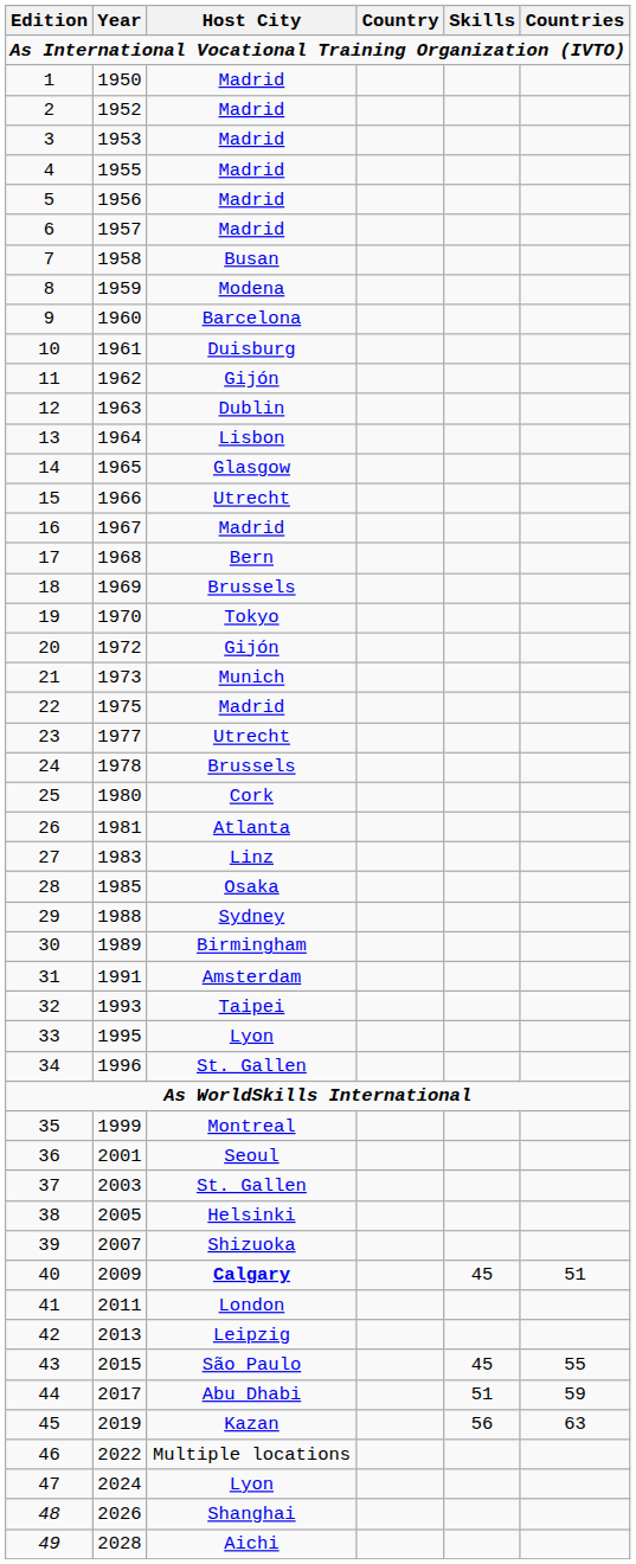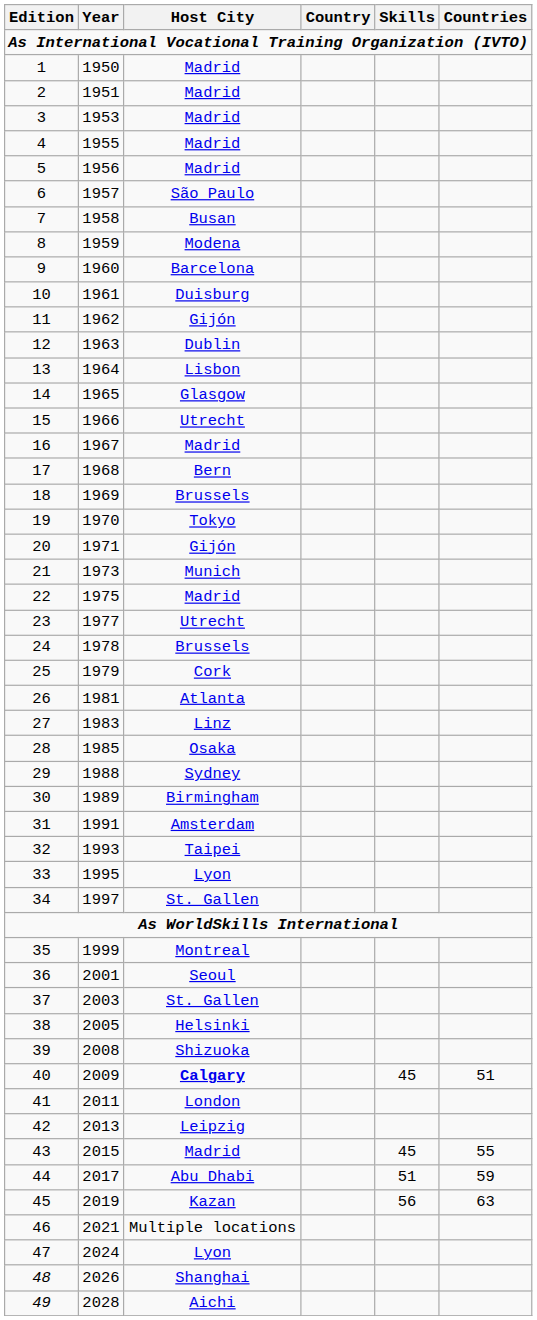 <table class="wikitable">
 <tr>
 <th>Edition</th>
 <th>Year</th>
 <th>Host City</th>
 <th>Country</th>
 <th>Skills</th>
 <th>Countries</th>
 </tr>
 <tr>
 <td colspan="6" align="center"><strong><em>As International Vocational Training Organization (IVTO)</em></strong></td>
 </tr>
 <tr>
 <td align="center">1</td>
 <td align="center">1950</td>
 <td align="center"><a href='#'>Madrid</a></td>
 <td align="left"></td>
 <td align="center"></td>
 <td></td>
 </tr>
 <tr>
 <td align="center">2</td>
-<td align="center">1952</td>
+<td align="center">1951</td>
 <td align="center"><a href='#'>Madrid</a></td>
 <td align="left"></td>
 <td align="center"></td>
 <td></td>
 </tr>
 <tr>
 <td align="center">3</td>
 <td align="center">1953</td>
 <td align="center"><a href='#'>Madrid</a></td>
 <td align="left"></td>
 <td align="center"></td>
 <td></td>
 </tr>
 <tr>
 <td align="center">4</td>
 <td align="center">1955</td>
 <td align="center"><a href='#'>Madrid</a></td>
 <td align="left"></td>
 <td align="center"></td>
 <td></td>
 </tr>
 <tr>
 <td align="center">5</td>
 <td align="center">1956</td>
 <td align="center"><a href='#'>Madrid</a></td>
 <td align="left"></td>
 <td align="center"></td>
 <td></td>
 </tr>
 <tr>
 <td align="center">6</td>
 <td align="center">1957</td>
-<td align="center"><a href='#'>Madrid</a></td>
+<td align="center"><a href='#'>São Paulo</a></td>
 <td align="left"></td>
 <td align="center"></td>
 <td></td>
 </tr>
 <tr>
 <td align="center">7</td>
 <td align="center">1958</td>
 <td align="center"><a href='#'>Busan</a></td>
 <td align="left"></td>
 <td align="center"></td>
 <td></td>
 </tr>
 <tr>
 <td align="center">8</td>
 <td align="center">1959</td>
 <td align="center"><a href='#'>Modena</a></td>
 <td align="left"></td>
 <td align="center"></td>
 <td></td>
 </tr>
 <tr>
 <td align="center">9</td>
 <td align="center">1960</td>
 <td align="center"><a href='#'>Barcelona</a></td>
 <td align="left"></td>
 <td align="center"></td>
 <td></td>
 </tr>
 <tr>
 <td align="center">10</td>
 <td align="center">1961</td>
 <td align="center"><a href='#'>Duisburg</a></td>
 <td align="left"></td>
 <td align="center"></td>
 <td></td>
 </tr>
 <tr>
 <td align="center">11</td>
 <td align="center">1962</td>
 <td align="center"><a href='#'>Gijón</a></td>
 <td align="left"></td>
 <td align="center"></td>
 <td></td>
 </tr>
 <tr>
 <td align="center">12</td>
 <td align="center">1963</td>
 <td align="center"><a href='#'>Dublin</a></td>
 <td align="left"></td>
 <td align="center"></td>
 <td></td>
 </tr>
 <tr>
 <td align="center">13</td>
 <td align="center">1964</td>
 <td align="center"><a href='#'>Lisbon</a></td>
 <td align="left"></td>
 <td align="center"></td>
 <td></td>
 </tr>
 <tr>
 <td align="center">14</td>
 <td align="center">1965</td>
 <td align="center"><a href='#'>Glasgow</a></td>
 <td align="left"></td>
 <td align="center"></td>
 <td></td>
 </tr>
 <tr>
 <td align="center">15</td>
 <td align="center">1966</td>
 <td align="center"><a href='#'>Utrecht</a></td>
 <td align="left"></td>
 <td align="center"></td>
 <td></td>
 </tr>
 <tr>
 <td align="center">16</td>
 <td align="center">1967</td>
 <td align="center"><a href='#'>Madrid</a></td>
 <td align="left"></td>
 <td align="center"></td>
 <td></td>
 </tr>
 <tr>
 <td align="center">17</td>
 <td align="center">1968</td>
 <td align="center"><a href='#'>Bern</a></td>
 <td align="left"></td>
 <td align="center"></td>
 <td></td>
 </tr>
 <tr>
 <td align="center">18</td>
 <td align="center">1969</td>
 <td align="center"><a href='#'>Brussels</a></td>
 <td align="left"></td>
 <td align="center"></td>
 <td></td>
 </tr>
 <tr>
 <td align="center">19</td>
 <td align="center">1970</td>
 <td align="center"><a href='#'>Tokyo</a></td>
 <td align="left"></td>
 <td align="center"></td>
 <td></td>
 </tr>
 <tr>
 <td align="center">20</td>
-<td align="center">1972</td>
+<td align="center">1971</td>
 <td align="center"><a href='#'>Gijón</a></td>
 <td align="left"></td>
 <td align="center"></td>
 <td></td>
 </tr>
 <tr>
 <td align="center">21</td>
 <td align="center">1973</td>
 <td align="center"><a href='#'>Munich</a></td>
 <td align="left"></td>
 <td align="center"></td>
 <td></td>
 </tr>
 <tr>
 <td align="center">22</td>
 <td align="center">1975</td>
 <td align="center"><a href='#'>Madrid</a></td>
 <td align="left"></td>
 <td align="center"></td>
 <td></td>
 </tr>
 <tr>
 <td align="center">23</td>
 <td align="center">1977</td>
 <td align="center"><a href='#'>Utrecht</a></td>
 <td align="left"></td>
 <td align="center"></td>
 <td></td>
 </tr>
 <tr>
 <td align="center">24</td>
 <td align="center">1978</td>
 <td align="center"><a href='#'>Brussels</a></td>
 <td align="left"></td>
 <td align="center"></td>
 <td></td>
 </tr>
 <tr>
 <td align="center">25</td>
-<td align="center">1980</td>
+<td align="center">1979</td>
 <td align="center"><a href='#'>Cork</a></td>
 <td align="left"></td>
 <td align="center"></td>
 <td></td>
 </tr>
 <tr>
 <td align="center">26</td>
 <td align="center">1981</td>
 <td align="center"><a href='#'>Atlanta</a></td>
 <td align="left"></td>
 <td align="center"></td>
 <td></td>
 </tr>
 <tr>
 <td align="center">27</td>
 <td align="center">1983</td>
 <td align="center"><a href='#'>Linz</a></td>
 <td align="left"></td>
 <td align="center"></td>
 <td></td>
 </tr>
 <tr>
 <td align="center">28</td>
 <td align="center">1985</td>
 <td align="center"><a href='#'>Osaka</a></td>
 <td align="left"></td>
 <td align="center"></td>
 <td></td>
 </tr>
 <tr>
 <td align="center">29</td>
 <td align="center">1988</td>
 <td align="center"><a href='#'>Sydney</a></td>
 <td align="left"></td>
 <td align="center"></td>
 <td></td>
 </tr>
 <tr>
 <td align="center">30</td>
 <td align="center">1989</td>
 <td align="center"><a href='#'>Birmingham</a></td>
 <td align="left"></td>
 <td align="center"></td>
 <td></td>
 </tr>
 <tr>
 <td align="center">31</td>
 <td align="center">1991</td>
 <td align="center"><a href='#'>Amsterdam</a></td>
 <td align="left"></td>
 <td align="center"></td>
 <td></td>
 </tr>
 <tr>
 <td align="center">32</td>
 <td align="center">1993</td>
 <td align="center"><a href='#'>Taipei</a></td>
 <td align="left"></td>
 <td align="center"></td>
 <td></td>
 </tr>
 <tr>
 <td align="center">33</td>
 <td align="center">1995</td>
 <td align="center"><a href='#'>Lyon</a></td>
 <td align="left"></td>
 <td align="center"></td>
 <td></td>
 </tr>
 <tr>
 <td align="center">34</td>
-<td align="center">1996</td>
+<td align="center">1997</td>
 <td align="center"><a href='#'>St. Gallen</a></td>
 <td align="left"></td>
 <td align="center"></td>
 <td></td>
 </tr>
 <tr>
 <td colspan="6" align="center"><strong><em>As WorldSkills International</em></strong></td>
 </tr>
 <tr>
 <td align="center">35</td>
 <td align="center">1999</td>
 <td align="center"><a href='#'>Montreal</a></td>
 <td align="left"></td>
 <td align="center"></td>
 <td></td>
 </tr>
 <tr>
 <td align="center">36</td>
 <td align="center">2001</td>
 <td align="center"><a href='#'>Seoul</a></td>
 <td align="left"></td>
 <td align="center"></td>
 <td></td>
 </tr>
 <tr>
 <td align="center">37</td>
 <td align="center">2003</td>
 <td align="center"><a href='#'>St. Gallen</a></td>
 <td align="left"></td>
 <td align="center"></td>
 <td></td>
 </tr>
 <tr>
 <td align="center">38</td>
 <td align="center">2005</td>
 <td align="center"><a href='#'>Helsinki</a></td>
 <td align="left"></td>
 <td align="center"></td>
 <td></td>
 </tr>
 <tr>
 <td align="center">39</td>
-<td align="center">2007</td>
+<td align="center">2008</td>
 <td align="center"><a href='#'>Shizuoka</a></td>
 <td align="left"></td>
 <td align="center"></td>
 <td></td>
 </tr>
 <tr>
 <td align="center">40</td>
 <td align="center">2009</td>
 <td align="center"><strong><a href='#'>Calgary</a></strong></td>
 <td align="left"></td>
 <td align="center">45</td>
 <td align="center">51</td>
 </tr>
 <tr>
 <td align="center">41</td>
 <td align="center">2011</td>
 <td align="center"><a href='#'>London</a></td>
 <td align="left"></td>
 <td align="center"></td>
 <td></td>
 </tr>
 <tr>
 <td align="center">42</td>
 <td align="center">2013</td>
 <td align="center"><a href='#'>Leipzig</a></td>
 <td align="left"></td>
 <td align="center"></td>
 <td></td>
 </tr>
 <tr>
 <td align="center">43</td>
 <td align="center">2015</td>
-<td align="center"><a href='#'>São Paulo</a></td>
+<td align="center"><a href='#'>Madrid</a></td>
 <td align="left"></td>
 <td align="center">45</td>
 <td align="center">55</td>
 </tr>
 <tr>
 <td align="center">44</td>
 <td align="center">2017</td>
 <td align="center"><a href='#'>Abu Dhabi</a></td>
 <td align="left"></td>
 <td align="center">51</td>
 <td align="center">59</td>
 </tr>
 <tr>
 <td align="center">45</td>
 <td align="center">2019</td>
 <td align="center"><a href='#'>Kazan</a></td>
 <td align="left"></td>
 <td align="center">56</td>
 <td align="center">63</td>
 </tr>
 <tr>
 <td align="center">46</td>
-<td align="center">2022</td>
+<td align="center">2021</td>
 <td align="center">Multiple locations</td>
 <td align="left"></td>
 <td align="center"></td>
 <td align="center"></td>
 </tr>
 <tr>
 <td align="center">47</td>
 <td align="center">2024</td>
 <td align="center"><a href='#'>Lyon</a></td>
 <td align="left"></td>
 <td align="center"></td>
 <td align="center"></td>
 </tr>
 <tr>
 <td align="center"><em>48</em></td>
 <td align="center">2026</td>
 <td align="center"><a href='#'>Shanghai</a></td>
 <td align="left"></td>
 <td></td>
 <td></td>
 </tr>
 <tr>
 <td align="center"><em>49</em></td>
 <td align="center">2028</td>
 <td align="center"><a href='#'>Aichi</a></td>
 <td align="left"></td>
 <td></td>
 <td></td>
 </tr>
 <tr>
 </tr>
 </table>
